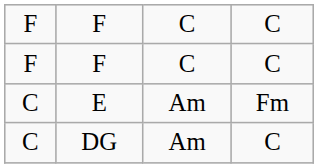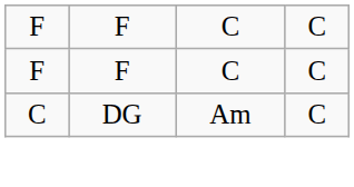 <table class="wikitable" style="text-align:center; width:200px">
 <tr>
 <td>F</td>
 <td>F</td>
 <td>C</td>
 <td>C</td>
 </tr>
 <tr>
 <td>F</td>
 <td>F</td>
 <td>C</td>
 <td>C</td>
 </tr>
 <tr>
 <td>C</td>
-<td>E</td>
-<td>Am</td>
-<td>Fm</td>
-</tr>
-<tr>
-<td>C</td>
 <td>DG</td>
 <td>Am</td>
 <td>C</td>
 </tr>
 </table>
